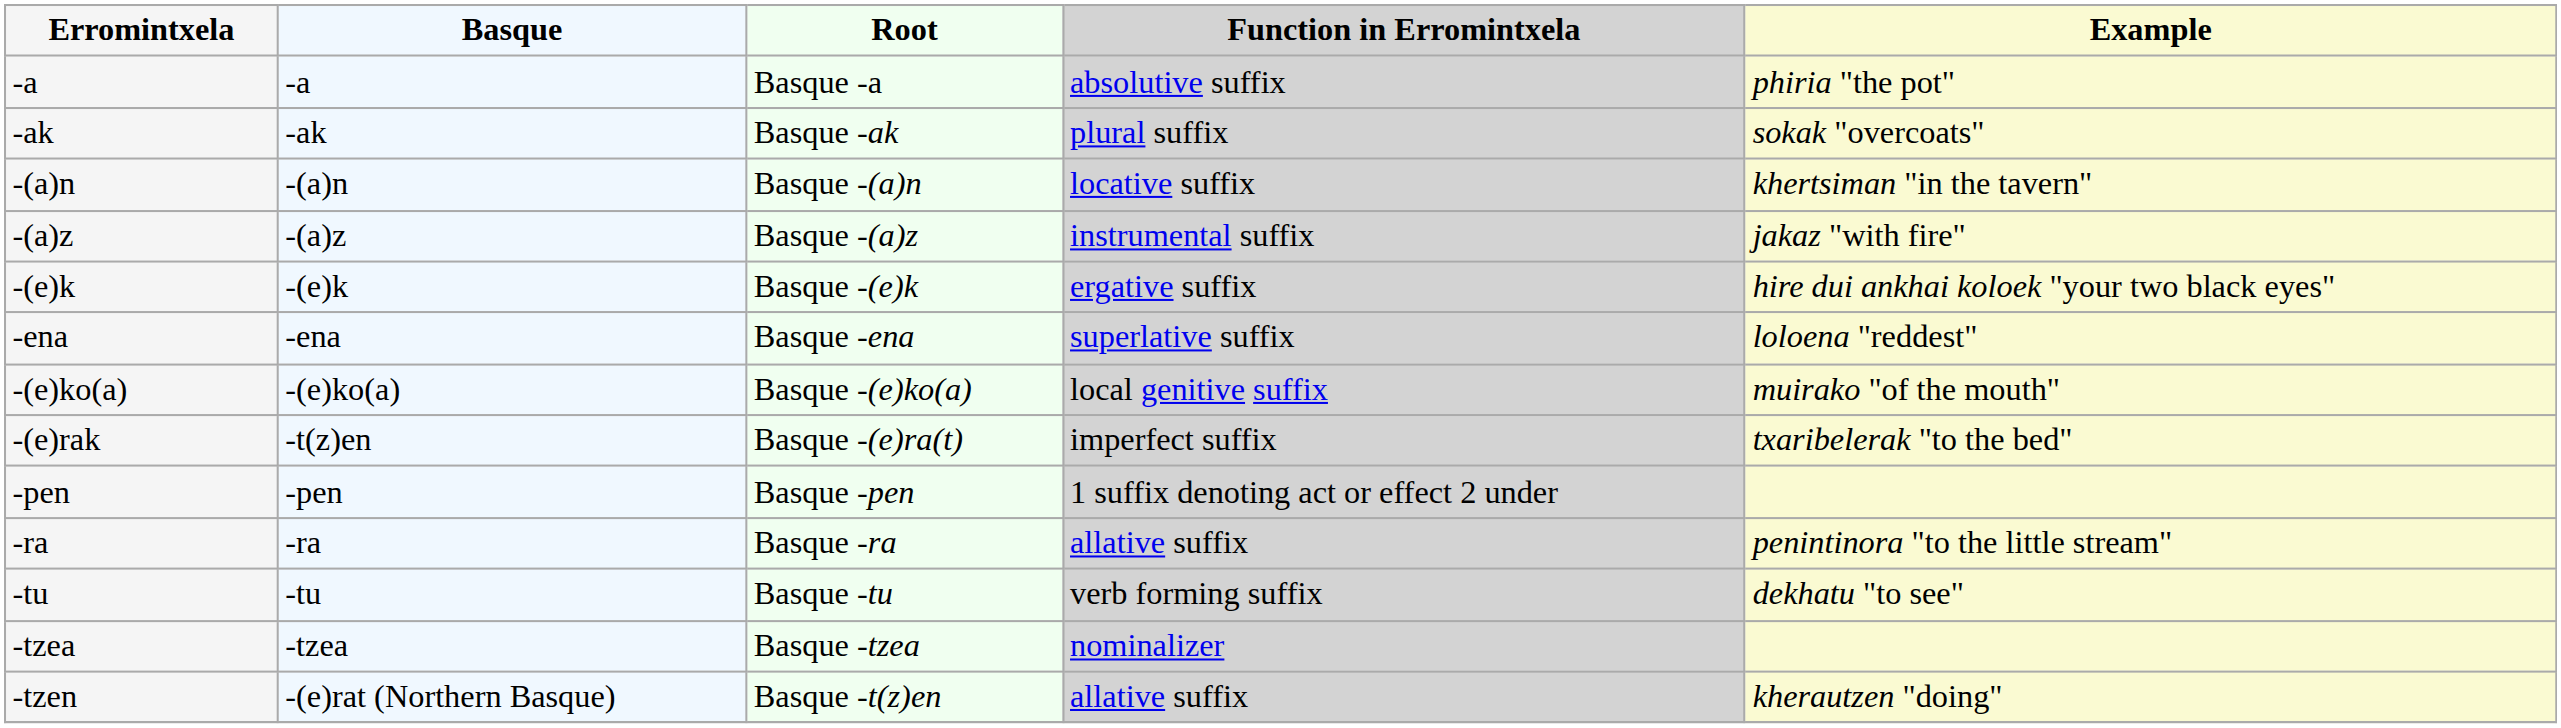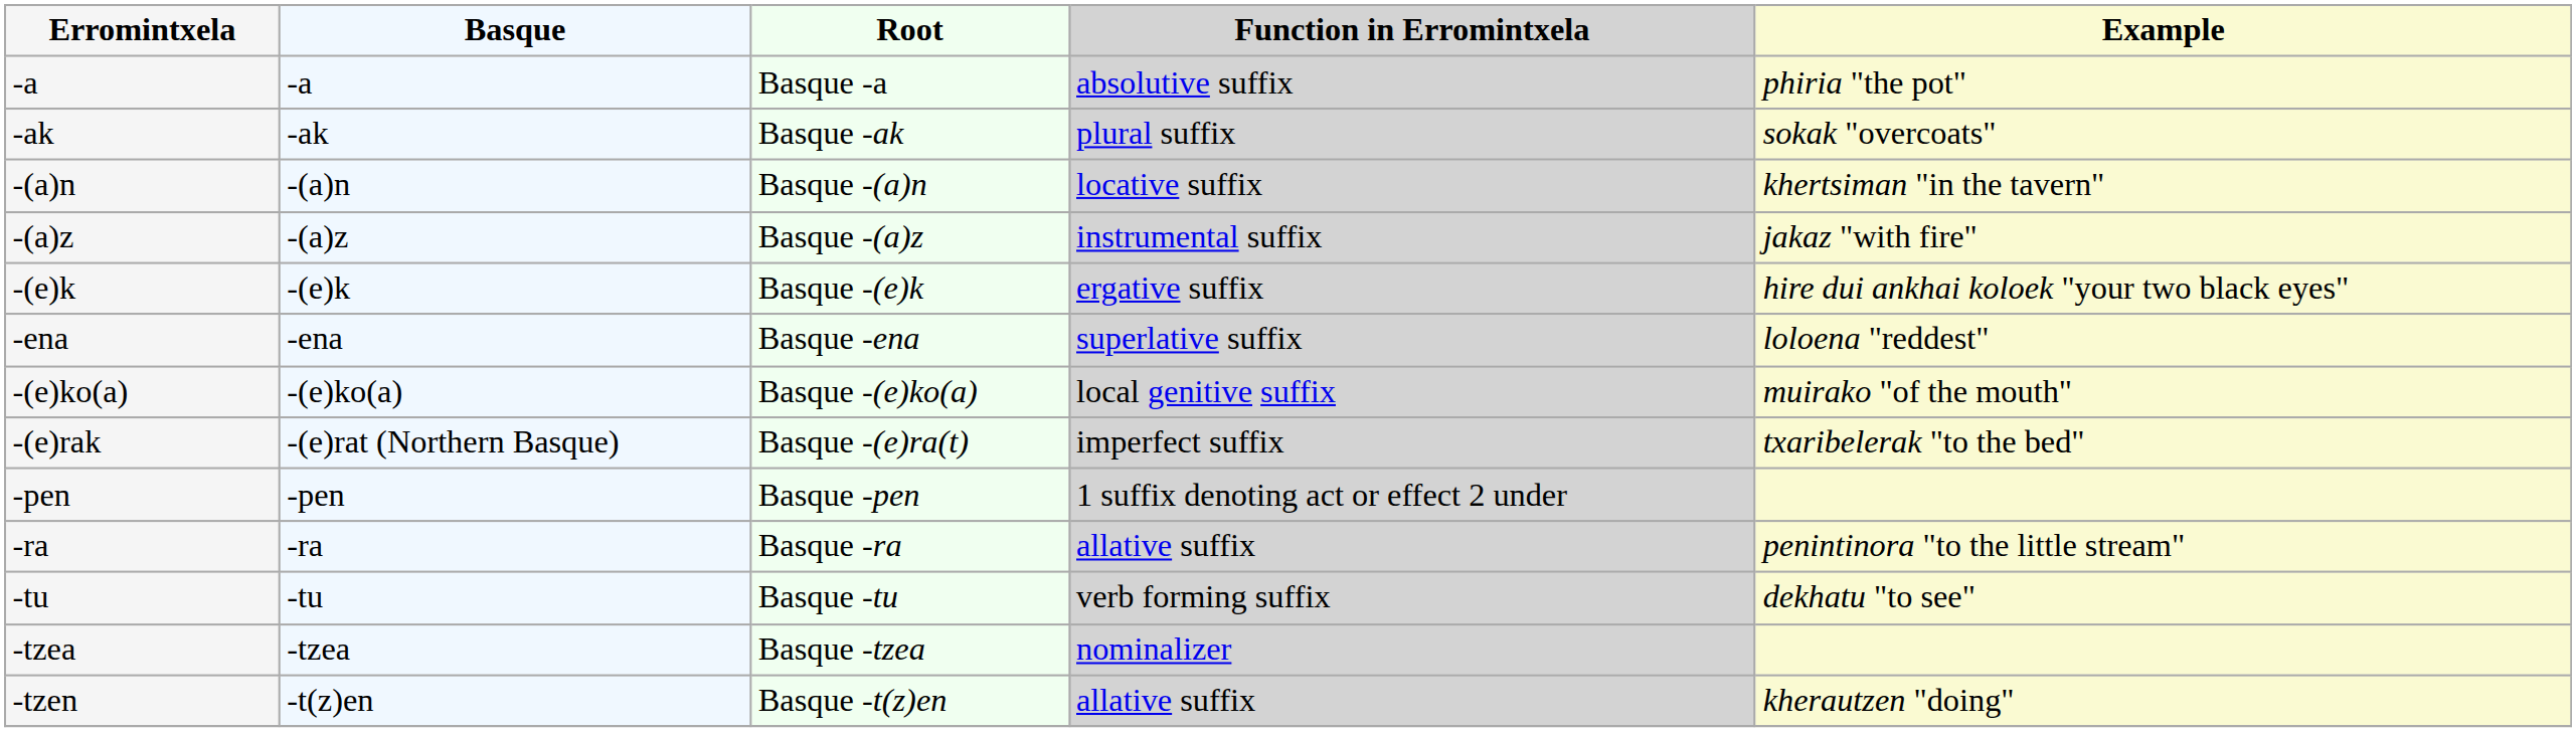 <table class="wikitable" style="width:100%; font-size: 100%">
 <tr>
 <th style="background-color: whitesmoke"><strong>Erromintxela</strong></th>
 <th style="background-color: aliceblue"><strong>Basque</strong></th>
 <th style="background-color: honeydew"><strong>Root</strong></th>
 <th style="background-color: lightgrey"><strong>Function in Erromintxela</strong></th>
 <th style="background-color: LightGoldenrodYellow"><strong>Example</strong></th>
 </tr>
 <tr>
 <td style="background-color: whitesmoke">-a</td>
 <td style="background-color: aliceblue">-a</td>
 <td style="background-color: honeydew">Basque -a</td>
 <td style="background-color: lightgrey"><a href='#'>absolutive</a> suffix</td>
 <td style="background-color: LightGoldenrodYellow"><em>phiria</em> "the pot"</td>
 </tr>
 <tr>
 <td style="background-color: whitesmoke">-ak</td>
 <td style="background-color: aliceblue">-ak</td>
 <td style="background-color: honeydew">Basque <em>-ak</em></td>
 <td style="background-color: lightgrey"><a href='#'>plural</a> suffix</td>
 <td style="background-color: LightGoldenrodYellow"><em>sokak</em> "overcoats"</td>
 </tr>
 <tr>
 <td style="background-color: whitesmoke">-(a)n</td>
 <td style="background-color: aliceblue">-(a)n</td>
 <td style="background-color: honeydew">Basque <em>-(a)n</em></td>
 <td style="background-color: lightgrey"><a href='#'>locative</a> suffix</td>
 <td style="background-color: LightGoldenrodYellow"><em>khertsiman</em> "in the tavern"</td>
 </tr>
 <tr>
 <td style="background-color: whitesmoke">-(a)z</td>
 <td style="background-color: aliceblue">-(a)z</td>
 <td style="background-color: honeydew">Basque <em>-(a)z</em></td>
 <td style="background-color: lightgrey"><a href='#'>instrumental</a> suffix</td>
 <td style="background-color: LightGoldenrodYellow"><em>jakaz</em> "with fire"</td>
 </tr>
 <tr>
 <td style="background-color: whitesmoke">-(e)k</td>
 <td style="background-color: aliceblue">-(e)k</td>
 <td style="background-color: honeydew">Basque <em>-(e)k</em></td>
 <td style="background-color: lightgrey"><a href='#'>ergative</a> suffix</td>
 <td style="background-color: LightGoldenrodYellow"><em>hire dui ankhai koloek</em> "your two black eyes"</td>
 </tr>
 <tr>
 <td style="background-color: whitesmoke">-ena</td>
 <td style="background-color: aliceblue">-ena</td>
 <td style="background-color: honeydew">Basque <em>-ena</em></td>
 <td style="background-color: lightgrey"><a href='#'>superlative</a> suffix</td>
 <td style="background-color: LightGoldenrodYellow"><em>loloena</em> "reddest"</td>
 </tr>
 <tr>
 <td style="background-color: whitesmoke">-(e)ko(a)</td>
 <td style="background-color: aliceblue">-(e)ko(a)</td>
 <td style="background-color: honeydew">Basque <em>-(e)ko(a)</em></td>
 <td style="background-color: lightgrey">local <a href='#'>genitive</a> <a href='#'>suffix</a></td>
 <td style="background-color: LightGoldenrodYellow"><em>muirako</em> "of the mouth"</td>
 </tr>
 <tr>
 <td style="background-color: whitesmoke">-(e)rak</td>
-<td style="background-color: aliceblue">-t(z)en</td>
+<td style="background-color: aliceblue">-(e)rat (Northern Basque)</td>
 <td style="background-color: honeydew">Basque <em>-(e)ra(t)</em></td>
 <td style="background-color: lightgrey">imperfect suffix</td>
 <td style="background-color: LightGoldenrodYellow"><em>txaribelerak</em> "to the bed"</td>
 </tr>
 <tr>
 <td style="background-color: whitesmoke">-pen</td>
 <td style="background-color: aliceblue">-pen</td>
 <td style="background-color: honeydew">Basque <em>-pen</em></td>
 <td style="background-color: lightgrey">1 suffix denoting act or effect 2 under</td>
 <td style="background-color: LightGoldenrodYellow"></td>
 </tr>
 <tr>
 <td style="background-color: whitesmoke">-ra</td>
 <td style="background-color: aliceblue">-ra</td>
 <td style="background-color: honeydew">Basque <em>-ra</em></td>
 <td style="background-color: lightgrey"><a href='#'>allative</a> suffix</td>
 <td style="background-color: LightGoldenrodYellow"><em>penintinora</em> "to the little stream"</td>
 </tr>
 <tr>
 <td style="background-color: whitesmoke">-tu</td>
 <td style="background-color: aliceblue">-tu</td>
 <td style="background-color: honeydew">Basque <em>-tu</em></td>
 <td style="background-color: lightgrey">verb forming suffix</td>
 <td style="background-color: LightGoldenrodYellow"><em>dekhatu</em> "to see"</td>
 </tr>
 <tr>
 <td style="background-color: whitesmoke">-tzea</td>
 <td style="background-color: aliceblue">-tzea</td>
 <td style="background-color: honeydew">Basque <em>-tzea</em></td>
 <td style="background-color: lightgrey"><a href='#'>nominalizer</a></td>
 <td style="background-color: LightGoldenrodYellow"></td>
 </tr>
 <tr>
 <td style="background-color: whitesmoke">-tzen</td>
-<td style="background-color: aliceblue">-(e)rat (Northern Basque)</td>
+<td style="background-color: aliceblue">-t(z)en</td>
 <td style="background-color: honeydew">Basque <em>-t(z)en</em></td>
 <td style="background-color: lightgrey"><a href='#'>allative</a> suffix</td>
 <td style="background-color: LightGoldenrodYellow"><em>kherautzen</em> "doing"</td>
 </tr>
 <tr>
 </tr>
 </table>
